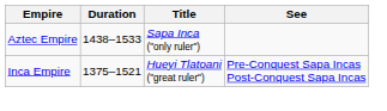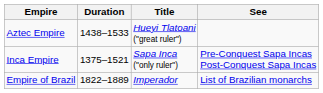 <table class="wikitable">
 <tr>
 <th>Empire</th>
 <th>Duration</th>
 <th>Title</th>
 <th>See</th>
 </tr>
 <tr>
 <td><a href='#'>Aztec Empire</a></td>
 <td>1438–1533</td>
-<td><em><a href='#'>Sapa Inca</a></em><br><small>("only ruler")</small></td>
+<td><em><a href='#'>Hueyi Tlatoani</a></em><br><small>("great ruler")</small></td>
 <td></td>
 </tr>
 <tr>
 <td><a href='#'>Inca Empire</a></td>
 <td>1375–1521</td>
-<td><em><a href='#'>Hueyi Tlatoani</a></em><br><small>("great ruler")</small></td>
+<td><em><a href='#'>Sapa Inca</a></em><br><small>("only ruler")</small></td>
 <td><a href='#'>Pre-Conquest Sapa Incas</a><br><a href='#'>Post-Conquest Sapa Incas</a></td>
 </tr>
+<tr>
+<td><a href='#'>Empire of Brazil</a></td>
+<td>1822–1889</td>
+<td><em><a href='#'>Imperador</a></em></td>
+<td><a href='#'>List of Brazilian monarchs</a></td>
+</tr>
 </table>
